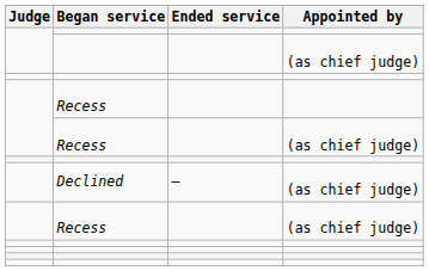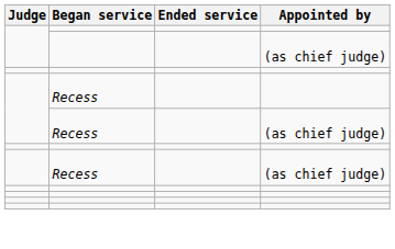 <table class="sortable wikitable">
 <tr>
 <th>Judge</th>
 <th>Began service</th>
 <th>Ended service</th>
 <th>Appointed by</th>
 </tr>
 <tr>
 <td rowspan="2"></td>
 <td></td>
 <td></td>
 <td></td>
 </tr>
 <tr>
 <td></td>
 <td></td>
 <td><br>(as chief judge)</td>
 </tr>
 <tr>
 <td></td>
 <td></td>
 <td></td>
 <td></td>
 </tr>
 <tr>
 <td rowspan="2"></td>
 <td><br><em>Recess</em></td>
 <td></td>
 <td></td>
 </tr>
 <tr>
 <td><br><em>Recess</em></td>
 <td></td>
 <td><br>(as chief judge)</td>
 </tr>
 <tr>
 <td></td>
 <td></td>
 <td></td>
 <td></td>
 </tr>
 <tr>
 <td></td>
-<td><em>Declined</em></td>
-<td>–</td>
-<td><br>(as chief judge)</td>
-</tr>
-<tr>
-<td></td>
 <td><br><em>Recess</em></td>
 <td></td>
 <td><br>(as chief judge)</td>
 </tr>
 <tr>
 <td></td>
 <td></td>
 <td></td>
 <td></td>
 </tr>
 <tr>
 <td></td>
 <td></td>
 <td></td>
 <td></td>
 </tr>
 <tr>
 <td></td>
 <td></td>
 <td></td>
 <td></td>
 </tr>
 <tr>
 <td></td>
 <td></td>
 <td></td>
 <td></td>
 </tr>
 </table>
